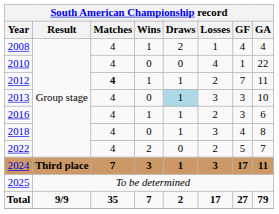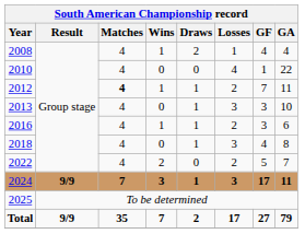 <table class="wikitable" style="text-align: center;">
 <tr>
 <th colspan=9><a href='#'>South American Championship</a> record</th>
 </tr>
 <tr>
 <th>Year</th>
 <th>Result</th>
 <th>Matches</th>
 <th>Wins</th>
 <th>Draws</th>
 <th>Losses</th>
 <th>GF</th>
 <th>GA</th>
 </tr>
 <tr>
 <td> <a href='#'>2008</a></td>
 <td rowspan=7>Group stage</td>
 <td>4</td>
 <td>1</td>
 <td>2</td>
 <td>1</td>
 <td>4</td>
 <td>4</td>
 </tr>
 <tr>
 <td> <a href='#'>2010</a></td>
 <td>4</td>
 <td>0</td>
 <td>0</td>
 <td>4</td>
 <td>1</td>
 <td>22</td>
 </tr>
 <tr>
 <td> <a href='#'>2012</a></td>
 <td><strong>4</strong></td>
 <td>1</td>
 <td>1</td>
 <td>2</td>
 <td>7</td>
 <td>11</td>
 </tr>
 <tr>
 <td> <a href='#'>2013</a></td>
 <td>4</td>
 <td>0</td>
-<td style="background: lightblue;">1</td>
+<td>1</td>
 <td>3</td>
 <td>3</td>
 <td>10</td>
 </tr>
 <tr>
 <td> <a href='#'>2016</a></td>
 <td>4</td>
 <td>1</td>
 <td>1</td>
 <td>2</td>
 <td>3</td>
 <td>6</td>
 </tr>
 <tr>
 <td> <a href='#'>2018</a></td>
 <td>4</td>
 <td>0</td>
 <td>1</td>
 <td>3</td>
 <td>4</td>
 <td>8</td>
 </tr>
 <tr>
 <td> <a href='#'>2022</a></td>
 <td>4</td>
 <td>2</td>
 <td>0</td>
 <td>2</td>
 <td>5</td>
 <td>7</td>
 </tr>
 <tr bgcolor=#c96>
 <td> <a href='#'>2024</a></td>
-<td><strong>Third place</strong></td>
+<td><strong>9/9</strong></td>
 <td><strong>7</strong></td>
 <td><strong>3</strong></td>
 <td><strong>1</strong></td>
 <td><strong>3</strong></td>
 <td><strong>17</strong></td>
 <td><strong>11</strong></td>
 </tr>
 <tr>
 <td> <a href='#'>2025</a></td>
 <td colspan=7><em>To be determined</em></td>
 </tr>
 <tr>
 <td><strong>Total</strong></td>
 <td><strong>9/9</strong></td>
 <td><strong>35</strong></td>
 <td><strong>7</strong></td>
 <td><strong>2</strong></td>
 <td><strong>17</strong></td>
 <td><strong>27</strong></td>
 <td><strong>79</strong></td>
 </tr>
 <tr>
 </tr>
 </table>
